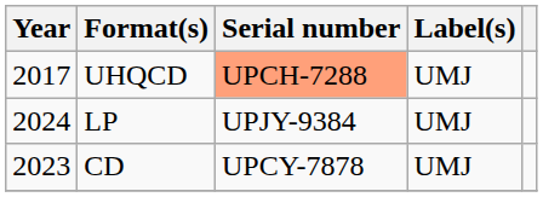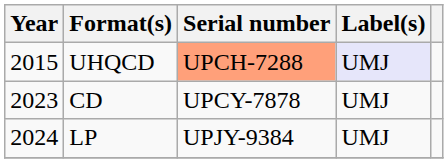 <table class="wikitable sortable plainrowheaders">
 <tr>
 <th scope="col">Year</th>
 <th scope="col">Format(s)</th>
 <th scope="col">Serial number</th>
 <th scope="col">Label(s)</th>
 <th scope="col"></th>
 </tr>
 <tr>
-<td>2017</td>
+<td>2015</td>
 <td>UHQCD</td>
 <td style="background: lightsalmon;">UPCH-7288</td>
+<td style="background: lavender;">UMJ</td>
+<td></td>
+</tr>
+<tr>
+<td>2023</td>
+<td>CD</td>
+<td>UPCY-7878</td>
 <td>UMJ</td>
 <td></td>
 </tr>
 <tr>
 <td>2024</td>
 <td>LP</td>
 <td>UPJY-9384</td>
 <td>UMJ</td>
 <td></td>
 </tr>
 <tr>
-<td>2023</td>
-<td>CD</td>
-<td>UPCY-7878</td>
-<td>UMJ</td>
-<td></td>
-</tr>
-<tr>
 </tr>
 </table>
